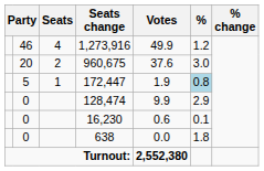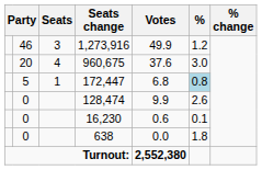 <table class="wikitable sortable">
 <tr>
 <th colspan="2" rowspan="1" align="center">Party</th>
 <th align="center">Seats</th>
 <th align="center">Seats<br>change</th>
 <th align="center">Votes</th>
 <th align="center">%</th>
 <th align="center">%<br>change</th>
 </tr>
 <tr>
 <td></td>
 <td align="center">46</td>
-<td align="center"> 4</td>
+<td align="center"> 3</td>
 <td align="center">1,273,916</td>
 <td align="center">49.9</td>
 <td align="center"> 1.2</td>
 </tr>
 <tr>
 <td></td>
 <td align="center">20</td>
-<td align="center"> 2</td>
+<td align="center"> 4</td>
 <td align="center">960,675</td>
 <td align="center">37.6</td>
 <td align="center"> 3.0</td>
 </tr>
 <tr>
 <td></td>
 <td align="center">5</td>
 <td align="center"> 1</td>
 <td align="center">172,447</td>
-<td align="center">1.9</td>
+<td align="center">6.8</td>
 <td align="center" style="background: lightblue;"> 0.8</td>
 </tr>
 <tr>
 <td></td>
 <td align="center">0</td>
 <td align="center"></td>
 <td align="center">128,474</td>
 <td align="center">9.9</td>
-<td align="center"> 2.9</td>
+<td align="center"> 2.6</td>
 </tr>
 <tr>
 <td></td>
 <td align="center">0</td>
 <td align="center"></td>
 <td align="center">16,230</td>
 <td align="center">0.6</td>
 <td align="center"> 0.1</td>
 </tr>
 <tr>
 <td></td>
 <td align="center">0</td>
 <td align="center"></td>
 <td align="center">638</td>
 <td align="center">0.0</td>
 <td align="center"> 1.8</td>
 </tr>
 <tr>
 <td colspan="4" rowspan="1" align="right"><strong>Turnout:</strong></td>
 <td align="center"><strong> 2,552,380</strong></td>
 <td align="center"></td>
 <td align="center"></td>
 </tr>
 </table>
